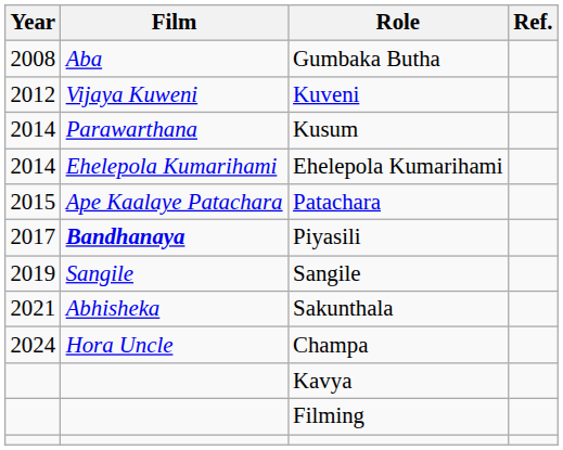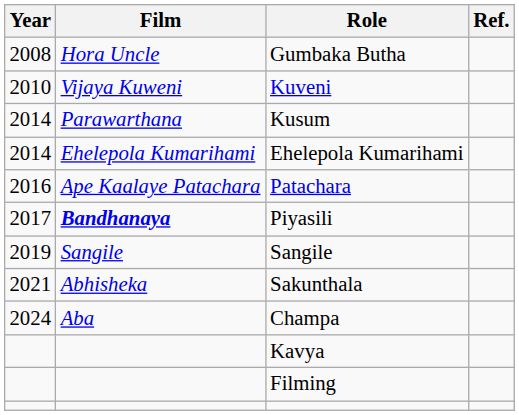 <table class="wikitable">
 <tr>
 <th>Year</th>
 <th>Film</th>
 <th>Role</th>
 <th>Ref.</th>
 </tr>
 <tr>
 <td>2008</td>
-<td><em><a href='#'>Aba</a></em></td>
+<td><em><a href='#'>Hora Uncle</a></em></td>
 <td>Gumbaka Butha</td>
 <td></td>
 </tr>
 <tr>
-<td>2012</td>
+<td>2010</td>
 <td><em><a href='#'>Vijaya Kuweni</a></em></td>
 <td><a href='#'>Kuveni</a></td>
 <td></td>
 </tr>
 <tr>
 <td>2014</td>
 <td><em><a href='#'>Parawarthana</a></em></td>
 <td>Kusum</td>
 <td></td>
 </tr>
 <tr>
 <td>2014</td>
 <td><em><a href='#'>Ehelepola Kumarihami</a></em></td>
 <td>Ehelepola Kumarihami</td>
 <td></td>
 </tr>
 <tr>
-<td>2015</td>
+<td>2016</td>
 <td><em><a href='#'>Ape Kaalaye Patachara</a></em></td>
 <td><a href='#'>Patachara</a></td>
 <td></td>
 </tr>
 <tr>
 <td>2017</td>
 <td><strong><em><a href='#'>Bandhanaya</a></em></strong></td>
 <td>Piyasili</td>
 <td></td>
 </tr>
 <tr>
 <td>2019</td>
 <td><em><a href='#'>Sangile</a></em></td>
 <td>Sangile</td>
 <td></td>
 </tr>
 <tr>
 <td>2021</td>
 <td><em><a href='#'>Abhisheka</a></em></td>
 <td>Sakunthala</td>
 <td></td>
 </tr>
 <tr>
 <td>2024</td>
-<td><em><a href='#'>Hora Uncle</a></em></td>
+<td><em><a href='#'>Aba</a></em></td>
 <td>Champa</td>
 <td></td>
 </tr>
 <tr>
 <td></td>
 <td></td>
 <td>Kavya</td>
 <td></td>
 </tr>
 <tr>
 <td></td>
 <td></td>
 <td>Filming</td>
 <td></td>
 </tr>
 <tr>
 <td></td>
 <td></td>
 <td></td>
 <td></td>
 </tr>
 </table>
